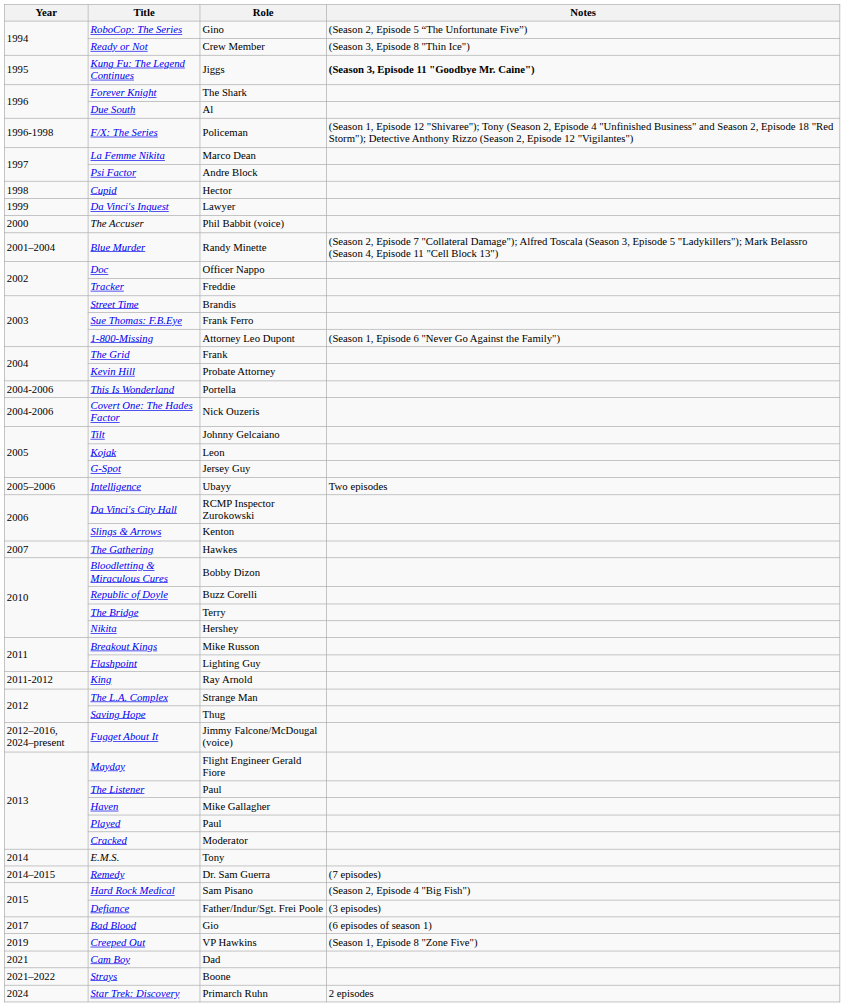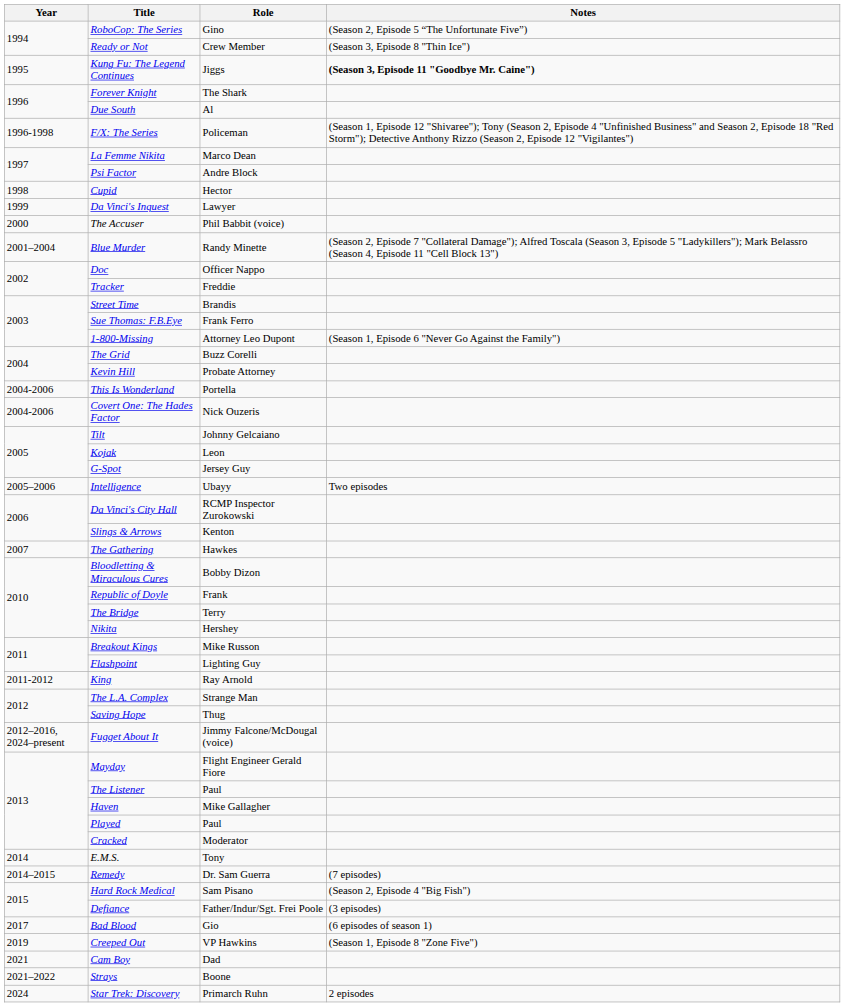 <table class="wikitable sortable">
 <tr>
 <th>Year</th>
 <th>Title</th>
 <th>Role</th>
 <th class="unsortable">Notes</th>
 </tr>
 <tr>
 <td rowspan="2">1994</td>
 <td><em><a href='#'>RoboCop: The Series</a></em></td>
 <td>Gino</td>
 <td>(Season 2, Episode 5 “The Unfortunate Five”)</td>
 </tr>
 <tr>
 <td><em><a href='#'>Ready or Not</a></em></td>
 <td>Crew Member</td>
 <td>(Season 3, Episode 8 "Thin Ice")</td>
 </tr>
 <tr>
 <td>1995</td>
 <td><em><a href='#'>Kung Fu: The Legend Continues</a></em></td>
 <td>Jiggs</td>
 <td><strong>(Season 3, Episode 11 "Goodbye Mr. Caine")</strong></td>
 </tr>
 <tr>
 <td rowspan="2">1996</td>
 <td><em><a href='#'>Forever Knight</a></em></td>
 <td>The Shark</td>
 <td></td>
 </tr>
 <tr>
 <td><em><a href='#'>Due South</a></em></td>
 <td>Al</td>
 <td></td>
 </tr>
 <tr>
 <td>1996-1998</td>
 <td><em><a href='#'>F/X: The Series</a></em></td>
 <td>Policeman</td>
 <td>(Season 1, Episode 12 "Shivaree"); Tony (Season 2, Episode 4 "Unfinished Business" and Season 2, Episode 18 "Red Storm"); Detective Anthony Rizzo (Season 2, Episode 12 "Vigilantes")</td>
 </tr>
 <tr>
 <td rowspan="2">1997</td>
 <td><em><a href='#'>La Femme Nikita</a></em></td>
 <td>Marco Dean</td>
 <td></td>
 </tr>
 <tr>
 <td><em><a href='#'>Psi Factor</a></em></td>
 <td>Andre Block</td>
 <td></td>
 </tr>
 <tr>
 <td>1998</td>
 <td><em><a href='#'>Cupid</a></em></td>
 <td>Hector</td>
 <td></td>
 </tr>
 <tr>
 <td>1999</td>
 <td><em><a href='#'>Da Vinci's Inquest</a></em></td>
 <td>Lawyer</td>
 <td></td>
 </tr>
 <tr>
 <td>2000</td>
 <td data-sort-value="Accuser, The"><em>The Accuser</em></td>
 <td>Phil Babbit (voice)</td>
 <td></td>
 </tr>
 <tr>
 <td>2001–2004</td>
 <td><em><a href='#'>Blue Murder</a></em></td>
 <td>Randy Minette</td>
 <td>(Season 2, Episode 7 "Collateral Damage"); Alfred Toscala (Season 3, Episode 5 "Ladykillers"); Mark Belassro (Season 4, Episode 11 "Cell Block 13")</td>
 </tr>
 <tr>
 <td rowspan="2">2002</td>
 <td><em><a href='#'>Doc</a></em></td>
 <td>Officer Nappo</td>
 <td></td>
 </tr>
 <tr>
 <td><em><a href='#'>Tracker</a></em></td>
 <td>Freddie</td>
 <td></td>
 </tr>
 <tr>
 <td rowspan="3">2003</td>
 <td><em><a href='#'>Street Time</a></em></td>
 <td>Brandis</td>
 <td></td>
 </tr>
 <tr>
 <td><em><a href='#'>Sue Thomas: F.B.Eye</a></em></td>
 <td>Frank Ferro</td>
 <td></td>
 </tr>
 <tr>
 <td><em><a href='#'>1-800-Missing</a></em></td>
 <td>Attorney Leo Dupont</td>
 <td>(Season 1, Episode 6 "Never Go Against the Family")</td>
 </tr>
 <tr>
 <td rowspan="2">2004</td>
 <td data-sort-value="Grid, The"><em><a href='#'>The Grid</a></em></td>
-<td>Frank</td>
+<td>Buzz Corelli</td>
 <td></td>
 </tr>
 <tr>
 <td><em><a href='#'>Kevin Hill</a></em></td>
 <td>Probate Attorney</td>
 <td></td>
 </tr>
 <tr>
 <td>2004-2006</td>
 <td><em><a href='#'>This Is Wonderland</a></em></td>
 <td>Portella</td>
 <td></td>
 </tr>
 <tr>
 <td>2004-2006</td>
 <td><em><a href='#'>Covert One: The Hades Factor</a></em></td>
 <td>Nick Ouzeris</td>
 <td></td>
 </tr>
 <tr>
 <td rowspan="3">2005</td>
 <td><em><a href='#'>Tilt</a></em></td>
 <td>Johnny Gelcaiano</td>
 <td></td>
 </tr>
 <tr>
 <td><em><a href='#'>Kojak</a></em></td>
 <td>Leon</td>
 <td></td>
 </tr>
 <tr>
 <td><em><a href='#'>G-Spot</a></em></td>
 <td>Jersey Guy</td>
 <td></td>
 </tr>
 <tr>
 <td>2005–2006</td>
 <td><em><a href='#'>Intelligence</a></em></td>
 <td>Ubayy</td>
 <td>Two episodes</td>
 </tr>
 <tr>
 <td rowspan="2">2006</td>
 <td><em><a href='#'>Da Vinci's City Hall</a></em></td>
 <td>RCMP Inspector Zurokowski</td>
 <td></td>
 </tr>
 <tr>
 <td><em><a href='#'>Slings & Arrows</a></em></td>
 <td>Kenton</td>
 <td></td>
 </tr>
 <tr>
 <td>2007</td>
 <td data-sort-value="Gathering, The"><em><a href='#'>The Gathering</a></em></td>
 <td>Hawkes</td>
 <td></td>
 </tr>
 <tr>
 <td rowspan="4">2010</td>
 <td><em><a href='#'>Bloodletting & Miraculous Cures</a></em></td>
 <td>Bobby Dizon</td>
 <td></td>
 </tr>
 <tr>
 <td><em><a href='#'>Republic of Doyle</a></em></td>
-<td>Buzz Corelli</td>
+<td>Frank</td>
 <td></td>
 </tr>
 <tr>
 <td data-sort-value="Bridge, The"><em><a href='#'>The Bridge</a></em></td>
 <td>Terry</td>
 <td></td>
 </tr>
 <tr>
 <td><em><a href='#'>Nikita</a></em></td>
 <td>Hershey</td>
 <td></td>
 </tr>
 <tr>
 <td rowspan="2">2011</td>
 <td><em><a href='#'>Breakout Kings</a></em></td>
 <td>Mike Russon</td>
 <td></td>
 </tr>
 <tr>
 <td><em><a href='#'>Flashpoint</a></em></td>
 <td>Lighting Guy</td>
 <td></td>
 </tr>
 <tr>
 <td>2011-2012</td>
 <td><em><a href='#'>King</a></em></td>
 <td>Ray Arnold</td>
 <td></td>
 </tr>
 <tr>
 <td rowspan="2">2012</td>
 <td data-sort-value="L.A. Complex, The"><em><a href='#'>The L.A. Complex</a></em></td>
 <td>Strange Man</td>
 <td></td>
 </tr>
 <tr>
 <td><em><a href='#'>Saving Hope</a></em></td>
 <td>Thug</td>
 <td></td>
 </tr>
 <tr>
 <td>2012–2016, 2024–present</td>
 <td><em><a href='#'>Fugget About It</a></em></td>
 <td>Jimmy Falcone/McDougal (voice)</td>
 <td></td>
 </tr>
 <tr>
 <td rowspan="5">2013</td>
 <td><em><a href='#'>Mayday</a></em></td>
 <td>Flight Engineer Gerald Fiore</td>
 <td></td>
 </tr>
 <tr>
 <td data-sort-value="Listener, The"><em><a href='#'>The Listener</a></em></td>
 <td>Paul</td>
 <td></td>
 </tr>
 <tr>
 <td><em><a href='#'>Haven</a></em></td>
 <td>Mike Gallagher</td>
 <td></td>
 </tr>
 <tr>
 <td><em><a href='#'>Played</a></em></td>
 <td>Paul</td>
 <td></td>
 </tr>
 <tr>
 <td><em><a href='#'>Cracked</a></em></td>
 <td>Moderator</td>
 <td></td>
 </tr>
 <tr>
 <td>2014</td>
 <td><em>E.M.S.</em></td>
 <td>Tony</td>
 <td></td>
 </tr>
 <tr>
 <td>2014–2015</td>
 <td><em><a href='#'>Remedy</a></em></td>
 <td>Dr. Sam Guerra</td>
 <td>(7 episodes)</td>
 </tr>
 <tr>
 <td rowspan="2">2015</td>
 <td><em><a href='#'>Hard Rock Medical</a></em></td>
 <td>Sam Pisano</td>
 <td>(Season 2, Episode 4 "Big Fish")</td>
 </tr>
 <tr>
 <td><em><a href='#'>Defiance</a></em></td>
 <td>Father/Indur/Sgt. Frei Poole</td>
 <td>(3 episodes)</td>
 </tr>
 <tr>
 <td>2017</td>
 <td><em><a href='#'>Bad Blood</a></em></td>
 <td>Gio</td>
 <td>(6 episodes of season 1)</td>
 </tr>
 <tr>
 <td>2019</td>
 <td><em><a href='#'>Creeped Out</a></em></td>
 <td>VP Hawkins</td>
 <td>(Season 1, Episode 8 "Zone Five")</td>
 </tr>
 <tr>
 <td>2021</td>
 <td><em><a href='#'>Cam Boy</a></em></td>
 <td>Dad</td>
 <td></td>
 </tr>
 <tr>
 <td>2021–2022</td>
 <td><em><a href='#'>Strays</a></em></td>
 <td>Boone</td>
 <td></td>
 </tr>
 <tr>
 <td>2024</td>
 <td><em><a href='#'>Star Trek: Discovery</a></em></td>
 <td>Primarch Ruhn</td>
 <td>2 episodes</td>
 </tr>
 </table>
